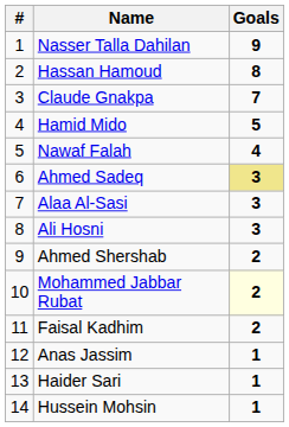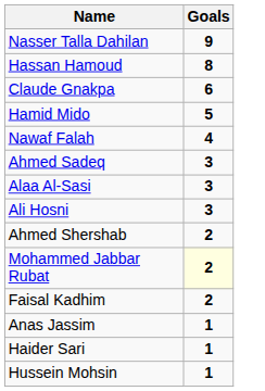 <table class="wikitable" style="text-align: center;font-size:100%">
 <tr>
-<th width=20>#</th>
 <th width=180>Name</th>
 <th width=40>Goals</th>
 </tr>
 <tr>
-<td>1</td>
 <td align=left><a href='#'>Nasser Talla Dahilan</a></td>
 <td><strong>9</strong></td>
 </tr>
 <tr>
-<td>2</td>
 <td align=left><a href='#'>Hassan Hamoud</a></td>
 <td><strong>8</strong></td>
 </tr>
 <tr>
-<td>3</td>
 <td align=left><a href='#'>Claude Gnakpa</a></td>
-<td><strong>7</strong></td>
+<td><strong>6</strong></td>
 </tr>
 <tr>
-<td>4</td>
 <td align=left><a href='#'>Hamid Mido</a></td>
 <td><strong>5</strong></td>
 </tr>
 <tr>
-<td>5</td>
 <td align=left><a href='#'>Nawaf Falah</a></td>
 <td><strong>4</strong></td>
 </tr>
 <tr>
-<td>6</td>
 <td align=left><a href='#'>Ahmed Sadeq</a></td>
-<td style="background: khaki;"><strong>3</strong></td>
+<td><strong>3</strong></td>
 </tr>
 <tr>
-<td>7</td>
 <td align=left><a href='#'>Alaa Al-Sasi</a></td>
 <td><strong>3</strong></td>
 </tr>
 <tr>
-<td>8</td>
 <td align=left><a href='#'>Ali Hosni</a></td>
 <td><strong>3</strong></td>
 </tr>
 <tr>
-<td>9</td>
 <td align=left>Ahmed Shershab</td>
 <td><strong>2</strong></td>
 </tr>
 <tr>
-<td>10</td>
 <td align=left><a href='#'>Mohammed Jabbar Rubat</a></td>
 <td style="background: lightyellow;"><strong>2</strong></td>
 </tr>
 <tr>
-<td>11</td>
 <td align=left>Faisal Kadhim</td>
 <td><strong>2</strong></td>
 </tr>
 <tr>
-<td>12</td>
 <td align=left>Anas Jassim</td>
 <td><strong>1</strong></td>
 </tr>
 <tr>
-<td>13</td>
 <td align=left>Haider Sari</td>
 <td><strong>1</strong></td>
 </tr>
 <tr>
-<td>14</td>
 <td align=left>Hussein Mohsin</td>
 <td><strong>1</strong></td>
 </tr>
 </table>
